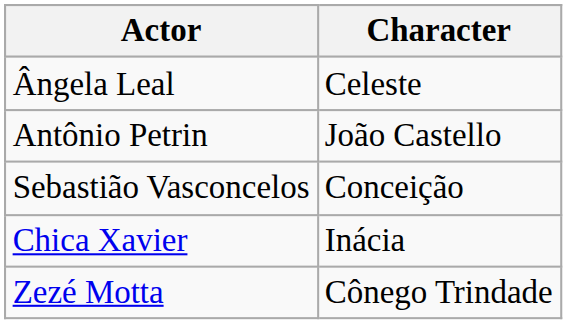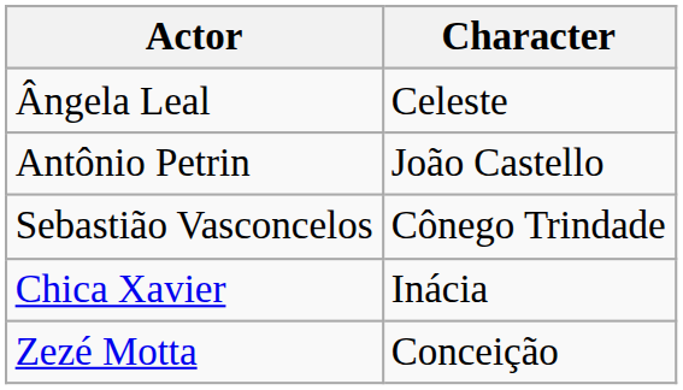 <table class="wikitable sortable">
 <tr style="background:#ccc;">
 <th>Actor</th>
 <th>Character</th>
 </tr>
 <tr>
 <td>Ângela Leal</td>
 <td>Celeste</td>
 </tr>
 <tr>
 <td>Antônio Petrin</td>
 <td>João Castello</td>
 </tr>
 <tr>
 <td>Sebastião Vasconcelos</td>
-<td>Conceição</td>
+<td>Cônego Trindade</td>
 </tr>
 <tr>
 <td><a href='#'>Chica Xavier</a></td>
 <td>Inácia</td>
 </tr>
 <tr>
 <td><a href='#'>Zezé Motta</a></td>
-<td>Cônego Trindade</td>
+<td>Conceição</td>
 </tr>
 </table>
